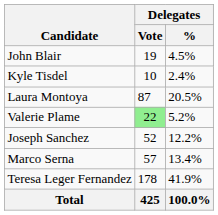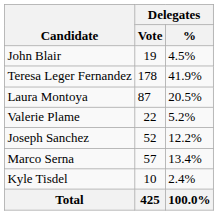 <table class="wikitable">
 <tr valign= bottom>
 <th rowspan=2>Candidate</th>
 <th colspan=2>Delegates</th>
 </tr>
 <tr>
 <th>Vote</th>
 <th>%</th>
 </tr>
 <tr>
 <td>John Blair</td>
 <td align=center>19</td>
 <td>4.5%</td>
 </tr>
 <tr>
-<td>Kyle Tisdel</td>
-<td align=center>10</td>
-<td>2.4%</td>
+<td align=left>Teresa Leger Fernandez</td>
+<td>178</td>
+<td>41.9%</td>
 </tr>
 <tr>
 <td align=left>Laura Montoya</td>
 <td>87</td>
 <td>20.5%</td>
 </tr>
 <tr>
 <td>Valerie Plame</td>
-<td align=center style="background: lightgreen;">22</td>
+<td align=center>22</td>
 <td>5.2%</td>
 </tr>
 <tr>
 <td>Joseph Sanchez</td>
 <td align=center>52</td>
 <td>12.2%</td>
 </tr>
 <tr>
 <td>Marco Serna</td>
 <td align=center>57</td>
 <td>13.4%</td>
 </tr>
 <tr>
-<td align=left>Teresa Leger Fernandez</td>
-<td>178</td>
-<td>41.9%</td>
+<td>Kyle Tisdel</td>
+<td align=center>10</td>
+<td>2.4%</td>
 </tr>
 <tr>
 <th>Total</th>
 <th>425</th>
 <th>100.0%</th>
 </tr>
 </table>
